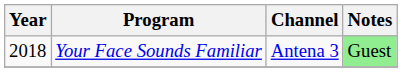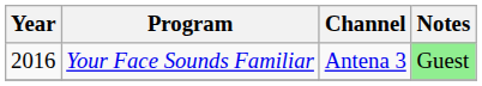 <table class="wikitable" style="font-size: 90%;">
 <tr>
 <th>Year</th>
 <th>Program</th>
 <th>Channel</th>
 <th>Notes</th>
 </tr>
 <tr>
-<td>2018</td>
+<td>2016</td>
 <td><em><a href='#'>Your Face Sounds Familiar</a></em></td>
 <td><a href='#'>Antena 3</a></td>
 <td style="background: lightgreen;">Guest</td>
 </tr>
 <tr>
 </tr>
 </table>
